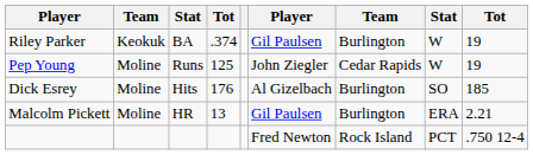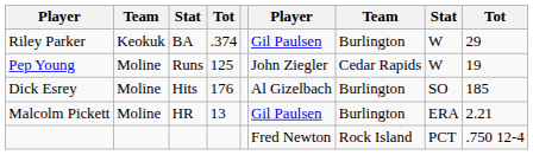 <table class="wikitable">
 <tr>
 <th>Player</th>
 <th>Team</th>
 <th>Stat</th>
 <th>Tot</th>
 <th></th>
 <th>Player</th>
 <th>Team</th>
 <th>Stat</th>
 <th>Tot</th>
 </tr>
 <tr>
 <td>Riley Parker</td>
 <td>Keokuk</td>
 <td>BA</td>
 <td>.374</td>
 <td></td>
 <td><a href='#'>Gil Paulsen</a></td>
 <td>Burlington</td>
 <td>W</td>
-<td>19</td>
+<td>29</td>
 </tr>
 <tr>
 <td><a href='#'>Pep Young</a></td>
 <td>Moline</td>
 <td>Runs</td>
 <td>125</td>
 <td></td>
 <td>John Ziegler</td>
 <td>Cedar Rapids</td>
 <td>W</td>
 <td>19</td>
 </tr>
 <tr>
 <td>Dick Esrey</td>
 <td>Moline</td>
 <td>Hits</td>
 <td>176</td>
 <td></td>
 <td>Al Gizelbach</td>
 <td>Burlington</td>
 <td>SO</td>
 <td>185</td>
 </tr>
 <tr>
 <td>Malcolm Pickett</td>
 <td>Moline</td>
 <td>HR</td>
 <td>13</td>
 <td></td>
 <td><a href='#'>Gil Paulsen</a></td>
 <td>Burlington</td>
 <td>ERA</td>
 <td>2.21</td>
 </tr>
 <tr>
 <td></td>
 <td></td>
 <td></td>
 <td></td>
 <td></td>
 <td>Fred Newton</td>
 <td>Rock Island</td>
 <td>PCT</td>
 <td>.750 12-4</td>
 </tr>
 </table>
